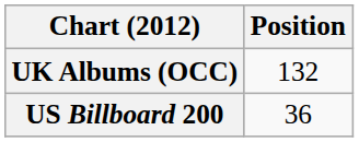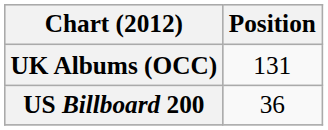 <table class="wikitable sortable plainrowheaders" style="text-align:center">
 <tr>
 <th scope="col">Chart (2012)</th>
 <th scope="col">Position</th>
 </tr>
 <tr>
 <th scope="row">UK Albums (OCC)</th>
-<td>132</td>
+<td>131</td>
 </tr>
 <tr>
 <th scope="row">US <em>Billboard</em> 200</th>
 <td>36</td>
 </tr>
 </table>
